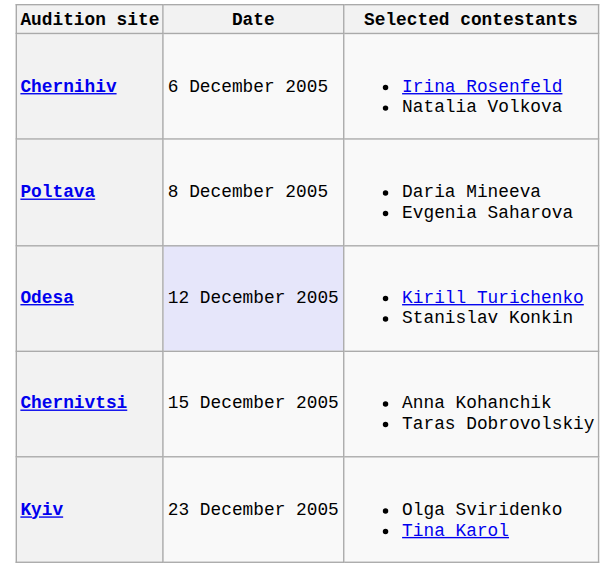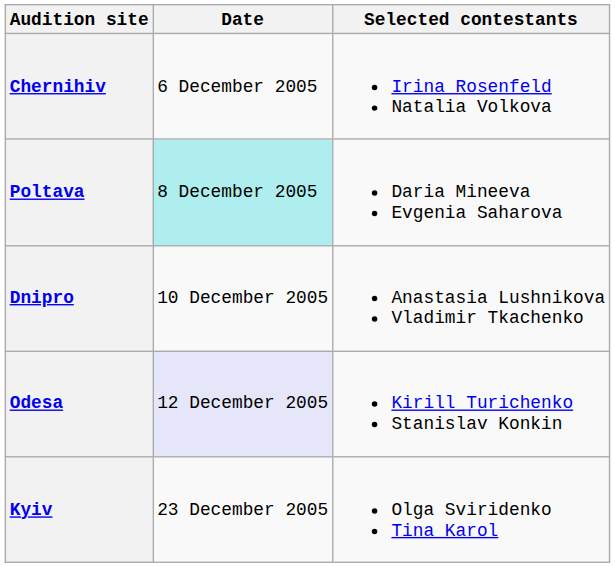 <table class="sortable wikitable plainrowheaders" style="margin: 1em auto 1em auto;">
 <tr>
 <th>Audition site</th>
 <th>Date</th>
 <th>Selected contestants</th>
 </tr>
 <tr>
 <th scope="row" style="text-align:left"><a href='#'>Chernihiv</a></th>
 <td>6 December 2005</td>
 <td><br><ul><li><a href='#'>Irina Rosenfeld</a></li><li>Natalia Volkova</li></ul></td>
 </tr>
 <tr>
 <th scope="row" style="text-align:left"><a href='#'>Poltava</a></th>
-<td>8 December 2005</td>
+<td style="background: paleturquoise;">8 December 2005</td>
 <td><br><ul><li>Daria Mineeva</li><li>Evgenia Saharova</li></ul></td>
+</tr>
+<tr>
+<th scope="row" style="text-align:left"><a href='#'>Dnipro</a></th>
+<td>10 December 2005</td>
+<td><br><ul><li>Anastasia Lushnikova</li><li>Vladimir Tkachenko</li></ul></td>
 </tr>
 <tr>
 <th scope="row" style="text-align:left"><a href='#'>Odesa</a></th>
 <td style="background: lavender;">12 December 2005</td>
 <td><br><ul><li><a href='#'>Kirill Turichenko</a></li><li>Stanislav Konkin</li></ul></td>
 </tr>
 <tr>
-<th scope="row" style="text-align:left"><a href='#'>Chernivtsi</a></th>
-<td>15 December 2005</td>
-<td><br><ul><li>Anna Kohanchik</li><li>Taras Dobrovolskiy</li></ul></td>
-</tr>
-<tr>
 <th scope="row" style="text-align:left"><a href='#'>Kyiv</a></th>
 <td>23 December 2005</td>
 <td><br><ul><li>Olga Sviridenko</li><li><a href='#'>Tina Karol</a></li></ul></td>
 </tr>
 </table>
